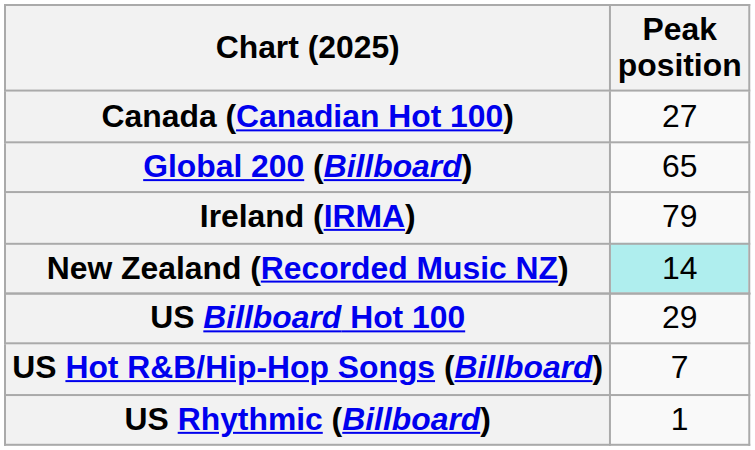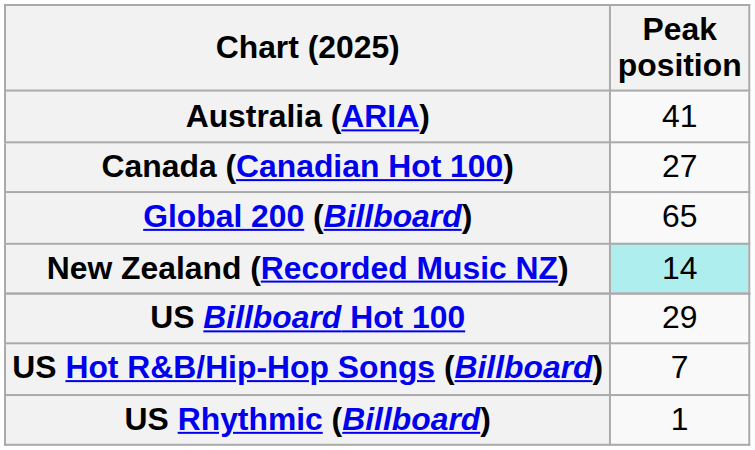 <table class="wikitable sortable plainrowheaders" style="text-align:center">
 <tr>
 <th scope="col">Chart (2025)</th>
 <th scope="col">Peak<br>position</th>
+</tr>
+<tr>
+<th scope="row">Australia (<a href='#'>ARIA</a>)</th>
+<td>41</td>
 </tr>
 <tr>
 <th scope="row">Canada (<a href='#'>Canadian Hot 100</a>)</th>
 <td>27</td>
 </tr>
 <tr>
 <th scope="row"><a href='#'>Global 200</a> (<em><a href='#'>Billboard</a></em>)</th>
 <td>65</td>
-</tr>
-<tr>
-<th scope="row">Ireland (<a href='#'>IRMA</a>)</th>
-<td>79</td>
 </tr>
 <tr>
 <th scope="row">New Zealand (<a href='#'>Recorded Music NZ</a>)</th>
 <td style="background: paleturquoise;">14</td>
 </tr>
 <tr>
 </tr>
 <tr>
 <th scope="row">US <a href='#'><em>Billboard</em> Hot 100</a></th>
 <td>29</td>
 </tr>
 <tr>
 <th scope="row">US <a href='#'>Hot R&B/Hip-Hop Songs</a> (<em><a href='#'>Billboard</a></em>)</th>
 <td>7</td>
 </tr>
 <tr>
 <th scope="row">US <a href='#'>Rhythmic</a> (<em><a href='#'>Billboard</a></em>)</th>
 <td>1</td>
 </tr>
 </table>
